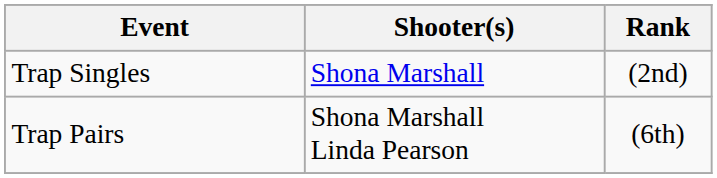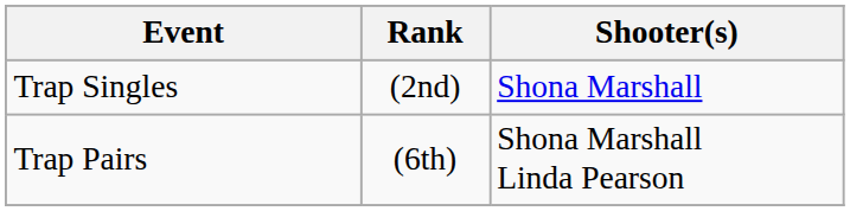 <table class=wikitable style="font-size:90%">
 <tr>
 <th width=150>Event</th>
+<th width=50>Rank</th>
 <th width=150>Shooter(s)</th>
-<th width=50>Rank</th>
 </tr>
 <tr>
 <td>Trap Singles</td>
+<td align="center">(2nd)</td>
 <td><a href='#'>Shona Marshall</a></td>
-<td align="center">(2nd)</td>
 </tr>
 <tr>
 <td>Trap Pairs</td>
+<td align="center">(6th)</td>
 <td>Shona Marshall<br>Linda Pearson</td>
-<td align="center">(6th)</td>
 </tr>
 </table>
